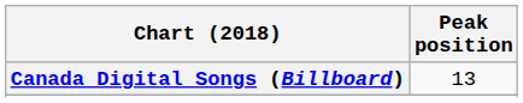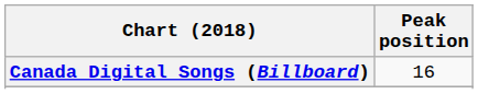 <table class="wikitable sortable plainrowheaders" style="text-align:center">
 <tr>
 <th scope="col">Chart (2018)</th>
 <th scope="col">Peak<br>position</th>
 </tr>
 <tr>
 <th scope="row"><a href='#'>Canada Digital Songs</a> (<em><a href='#'>Billboard</a></em>)</th>
-<td>13</td>
+<td>16</td>
 </tr>
 <tr>
 </tr>
 <tr>
 </tr>
 </table>
